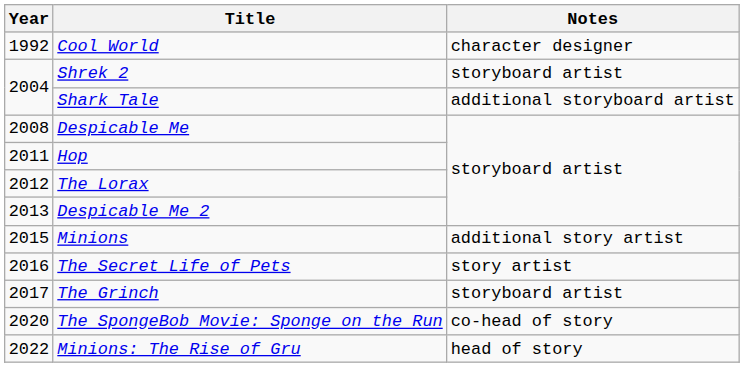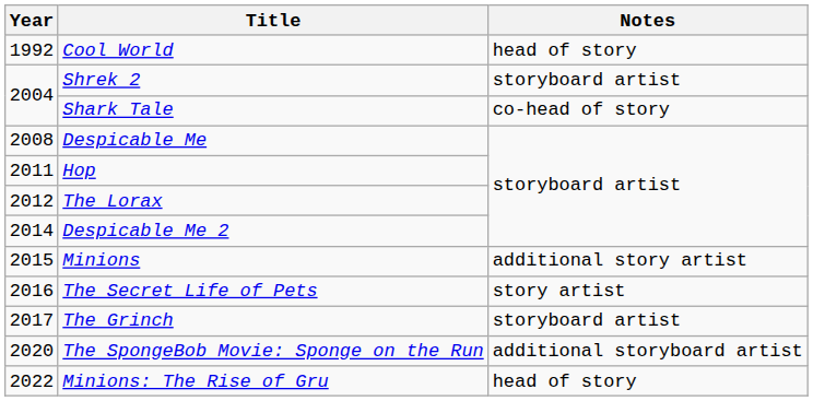 <table class="wikitable sortable">
 <tr>
 <th>Year</th>
 <th>Title</th>
 <th>Notes</th>
 </tr>
 <tr>
 <td>1992</td>
 <td><em><a href='#'>Cool World</a></em></td>
-<td>character designer</td>
+<td>head of story</td>
 </tr>
 <tr>
 <td rowspan="2">2004</td>
 <td><em><a href='#'>Shrek 2</a></em></td>
 <td>storyboard artist</td>
 </tr>
 <tr>
 <td><em><a href='#'>Shark Tale</a></em></td>
-<td>additional storyboard artist</td>
+<td>co-head of story</td>
 </tr>
 <tr>
 <td>2008</td>
 <td><em><a href='#'>Despicable Me</a></em></td>
 <td rowspan="4">storyboard artist</td>
 </tr>
 <tr>
 <td>2011</td>
 <td><em><a href='#'>Hop</a></em></td>
 </tr>
 <tr>
 <td>2012</td>
 <td><em><a href='#'>The Lorax</a></em></td>
 </tr>
 <tr>
-<td>2013</td>
+<td>2014</td>
 <td><em><a href='#'>Despicable Me 2</a></em></td>
 </tr>
 <tr>
 <td>2015</td>
 <td><em><a href='#'>Minions</a></em></td>
 <td>additional story artist</td>
 </tr>
 <tr>
 <td>2016</td>
 <td><em><a href='#'>The Secret Life of Pets</a></em></td>
 <td>story artist</td>
 </tr>
 <tr>
 <td>2017</td>
 <td><em><a href='#'>The Grinch</a></em></td>
 <td>storyboard artist</td>
 </tr>
 <tr>
 <td>2020</td>
 <td><em><a href='#'>The SpongeBob Movie: Sponge on the Run</a></em></td>
-<td>co-head of story</td>
+<td>additional storyboard artist</td>
 </tr>
 <tr>
 <td>2022</td>
 <td><em><a href='#'>Minions: The Rise of Gru</a></em></td>
 <td>head of story</td>
 </tr>
 </table>
